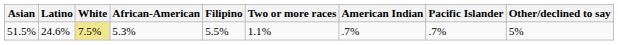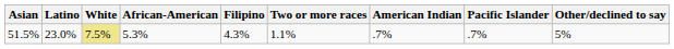 <table class="wikitable" style="margin-left:50px;">
 <tr>
 <th>Asian</th>
 <th>Latino</th>
 <th>White</th>
 <th>African-American</th>
 <th>Filipino</th>
 <th>Two or more races</th>
 <th>American Indian</th>
 <th>Pacific Islander</th>
 <th>Other/declined to say</th>
 </tr>
 <tr>
 <td>51.5%</td>
-<td>24.6%</td>
+<td>23.0%</td>
 <td style="background: khaki;">7.5%</td>
 <td>5.3%</td>
-<td>5.5%</td>
+<td>4.3%</td>
 <td>1.1%</td>
 <td>.7%</td>
 <td>.7%</td>
 <td>5%</td>
 </tr>
 </table>
